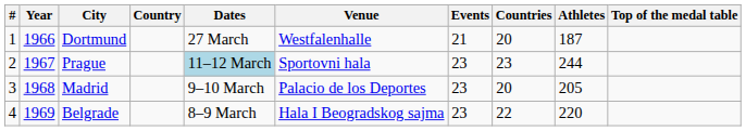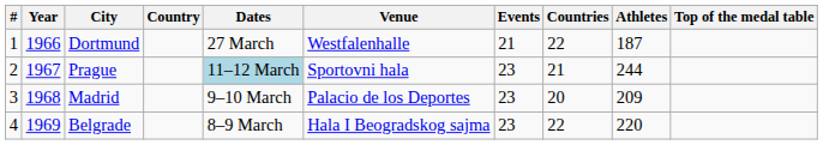 <table class = "wikitable sortable">
 <tr style = font-size:85%>
 <th>#</th>
 <th>Year</th>
 <th>City</th>
 <th>Country</th>
 <th>Dates</th>
 <th>Venue</th>
 <th>Events</th>
 <th>Countries</th>
 <th>Athletes</th>
 <th>Top of the medal table</th>
 </tr>
 <tr>
 <td>1</td>
 <td><a href='#'>1966</a></td>
 <td><a href='#'>Dortmund</a></td>
 <td></td>
 <td>27 March</td>
 <td><a href='#'>Westfalenhalle</a></td>
 <td>21</td>
-<td>20</td>
+<td>22</td>
 <td>187</td>
 <td></td>
 </tr>
 <tr>
 <td>2</td>
 <td><a href='#'>1967</a></td>
 <td><a href='#'>Prague</a></td>
 <td></td>
 <td style="background: lightblue;">11–12 March</td>
 <td><a href='#'>Sportovni hala</a></td>
 <td>23</td>
-<td>23</td>
+<td>21</td>
 <td>244</td>
 <td></td>
 </tr>
 <tr>
 <td>3</td>
 <td><a href='#'>1968</a></td>
 <td><a href='#'>Madrid</a></td>
 <td></td>
 <td>9–10 March</td>
 <td><a href='#'>Palacio de los Deportes</a></td>
 <td>23</td>
 <td>20</td>
-<td>205</td>
+<td>209</td>
 <td></td>
 </tr>
 <tr>
 <td>4</td>
 <td><a href='#'>1969</a></td>
 <td><a href='#'>Belgrade</a></td>
 <td></td>
 <td>8–9 March</td>
 <td><a href='#'>Hala I Beogradskog sajma</a></td>
 <td>23</td>
 <td>22</td>
 <td>220</td>
 <td></td>
 </tr>
 </table>
